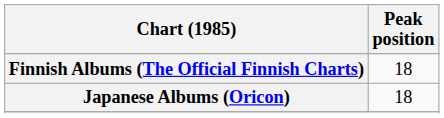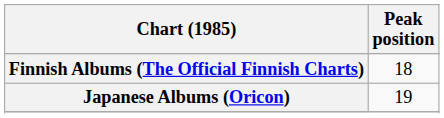 <table class="wikitable sortable plainrowheaders">
 <tr>
 <th>Chart (1985)</th>
 <th>Peak<br>position</th>
 </tr>
 <tr>
 </tr>
 <tr>
 <th scope="row">Finnish Albums (<a href='#'>The Official Finnish Charts</a>)</th>
 <td align="center">18</td>
 </tr>
 <tr>
 <th scope="row">Japanese Albums (<a href='#'>Oricon</a>)</th>
-<td align="center">18</td>
+<td align="center">19</td>
 </tr>
 <tr>
 </tr>
 <tr>
 </tr>
 </table>
